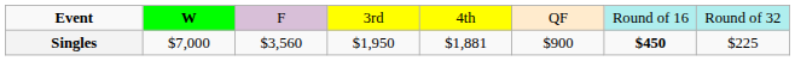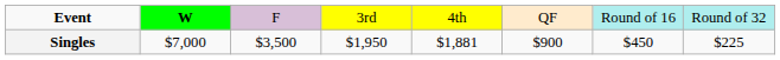 <table class=wikitable style=font-size:95%;text-align:center>
 <tr>
 <td style="width:130px"><strong>Event</strong></td>
 <td style="width:85px; background:lime"><strong>W</strong></td>
 <td style="width:85px; background:thistle">F</td>
 <td style="width:85px; background:#ffff00">3rd</td>
 <td style="width:85px; background:#ffff00">4th</td>
 <td style="width:85px; background:#ffebcd">QF</td>
 <td style="width:85px; background:#afeeee">Round of 16</td>
 <td style="width:85px; background:#afeeee">Round of 32</td>
 </tr>
 <tr>
 <th style=background:#f3f3f3>Singles </th>
 <td>$7,000</td>
-<td>$3,560</td>
+<td>$3,500</td>
 <td>$1,950</td>
 <td>$1,881</td>
 <td>$900</td>
-<td><strong>$450</strong></td>
+<td>$450</td>
 <td>$225</td>
 </tr>
 </table>
